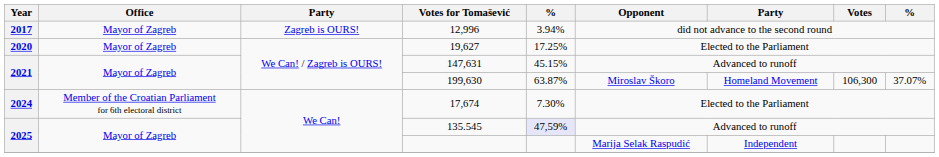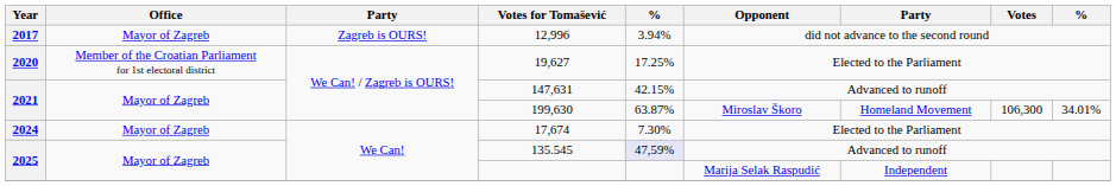 <table class="wikitable sortable" style="width:70%; text-align: center;">
 <tr>
 <th>Year</th>
 <th>Office</th>
 <th>Party</th>
 <th>Votes for Tomašević</th>
 <th>%</th>
 <th>Opponent</th>
 <th>Party</th>
 <th>Votes</th>
 <th>%</th>
 </tr>
 <tr>
 <th><a href='#'>2017</a></th>
 <td><a href='#'>Mayor of Zagreb</a></td>
 <td><a href='#'>Zagreb is OURS!</a></td>
 <td>12,996</td>
 <td>3.94%</td>
 <td colspan=4>did not advance to the second round</td>
 </tr>
 <tr>
 <th><a href='#'>2020</a></th>
-<td><a href='#'>Mayor of Zagreb</a></td>
+<td><a href='#'>Member of the Croatian Parliament</a><br><small>for 1st electoral district</small></td>
 <td rowspan=3><a href='#'>We Can!</a> / <a href='#'>Zagreb is OURS!</a></td>
 <td>19,627</td>
 <td>17.25%</td>
 <td colspan=4>Elected to the Parliament</td>
 </tr>
 <tr>
 <th rowspan=2><a href='#'>2021</a></th>
 <td rowspan=2><a href='#'>Mayor of Zagreb</a></td>
 <td>147,631</td>
-<td>45.15%</td>
+<td>42.15%</td>
 <td colspan=4>Advanced to runoff</td>
 </tr>
 <tr>
 <td>199,630</td>
 <td>63.87%</td>
 <td><a href='#'>Miroslav Škoro</a></td>
 <td><a href='#'>Homeland Movement</a></td>
 <td>106,300</td>
-<td>37.07%</td>
+<td>34.01%</td>
 </tr>
 <tr>
 <th><a href='#'>2024</a></th>
-<td><a href='#'>Member of the Croatian Parliament</a><br><small>for 6th electoral district</small></td>
+<td><a href='#'>Mayor of Zagreb</a></td>
 <td rowspan=3><a href='#'>We Can!</a></td>
 <td>17,674</td>
 <td>7.30%</td>
 <td colspan=4>Elected to the Parliament</td>
 </tr>
 <tr>
 <th rowspan=2><a href='#'>2025</a></th>
 <td rowspan=2><a href='#'>Mayor of Zagreb</a></td>
 <td>135.545</td>
 <td style="background: lavender;">47,59%</td>
 <td colspan=4>Advanced to runoff</td>
 </tr>
 <tr>
 <td></td>
 <td></td>
 <td><a href='#'>Marija Selak Raspudić</a></td>
 <td><a href='#'>Independent</a></td>
 <td></td>
 <td></td>
 </tr>
 <tr>
 </tr>
 </table>
